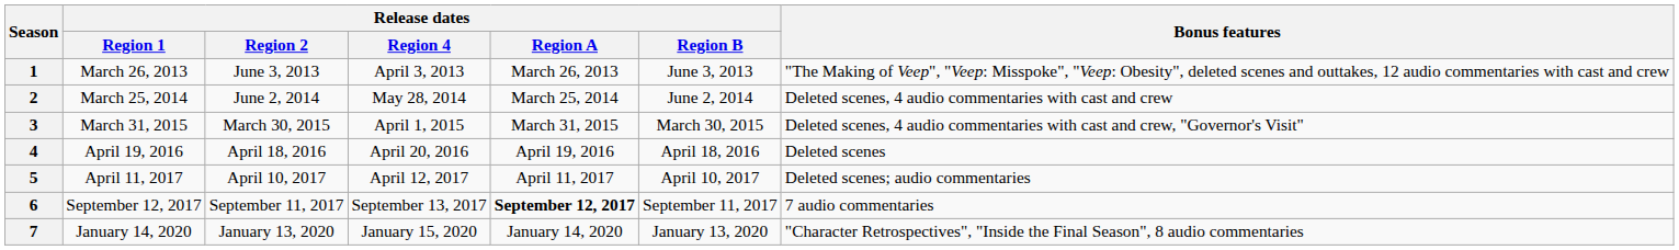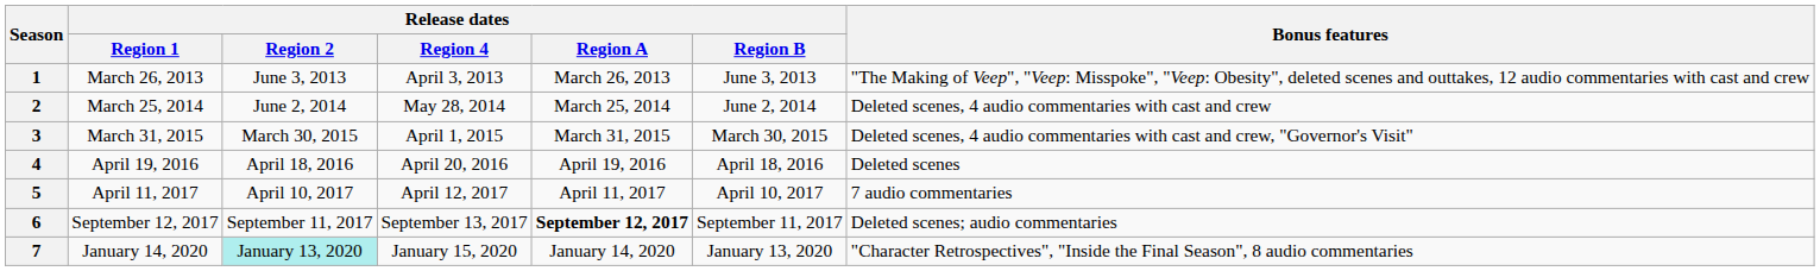 <table class="wikitable" style="text-align:center">
 <tr>
 <th rowspan="2">Season</th>
 <th colspan="5">Release dates</th>
 <th rowspan="2">Bonus features</th>
 </tr>
 <tr>
 <th><a href='#'>Region 1</a></th>
 <th><a href='#'>Region 2</a></th>
 <th><a href='#'>Region 4</a></th>
 <th><a href='#'>Region A</a></th>
 <th><a href='#'>Region B</a></th>
 </tr>
 <tr>
 <th>1</th>
 <td>March 26, 2013</td>
 <td>June 3, 2013</td>
 <td>April 3, 2013</td>
 <td>March 26, 2013</td>
 <td>June 3, 2013</td>
 <td style="text-align:left;">"The Making of <em>Veep</em>", "<em>Veep</em>: Misspoke", "<em>Veep</em>: Obesity", deleted scenes and outtakes, 12 audio commentaries with cast and crew</td>
 </tr>
 <tr>
 <th>2</th>
 <td>March 25, 2014</td>
 <td>June 2, 2014</td>
 <td>May 28, 2014</td>
 <td>March 25, 2014</td>
 <td>June 2, 2014</td>
 <td style="text-align:left;">Deleted scenes, 4 audio commentaries with cast and crew</td>
 </tr>
 <tr>
 <th>3</th>
 <td>March 31, 2015</td>
 <td>March 30, 2015</td>
 <td>April 1, 2015</td>
 <td>March 31, 2015</td>
 <td>March 30, 2015</td>
 <td style="text-align:left;">Deleted scenes, 4 audio commentaries with cast and crew, "Governor's Visit"</td>
 </tr>
 <tr>
 <th>4</th>
 <td>April 19, 2016</td>
 <td>April 18, 2016</td>
 <td>April 20, 2016</td>
 <td>April 19, 2016</td>
 <td>April 18, 2016</td>
 <td style="text-align:left;">Deleted scenes</td>
 </tr>
 <tr>
 <th>5</th>
 <td>April 11, 2017</td>
 <td>April 10, 2017</td>
 <td>April 12, 2017</td>
 <td>April 11, 2017</td>
 <td>April 10, 2017</td>
-<td style="text-align:left;">Deleted scenes; audio commentaries</td>
+<td style="text-align:left;">7 audio commentaries</td>
 </tr>
 <tr>
 <th>6</th>
 <td>September 12, 2017</td>
 <td>September 11, 2017</td>
 <td>September 13, 2017</td>
 <td><strong>September 12, 2017</strong></td>
 <td>September 11, 2017</td>
-<td style="text-align:left;">7 audio commentaries</td>
+<td style="text-align:left;">Deleted scenes; audio commentaries</td>
 </tr>
 <tr>
 <th>7</th>
 <td>January 14, 2020</td>
-<td>January 13, 2020</td>
+<td style="background: paleturquoise;">January 13, 2020</td>
 <td>January 15, 2020</td>
 <td>January 14, 2020</td>
 <td>January 13, 2020</td>
 <td style="text-align:left;">"Character Retrospectives", "Inside the Final Season", 8 audio commentaries</td>
 </tr>
 </table>
